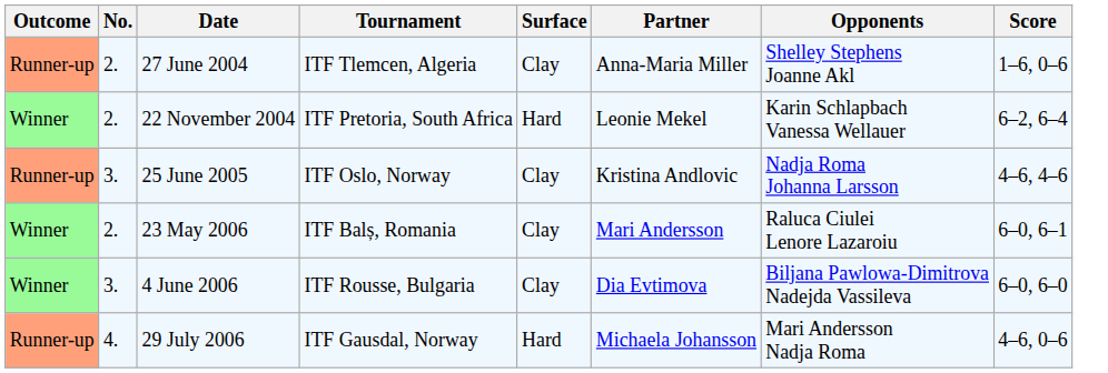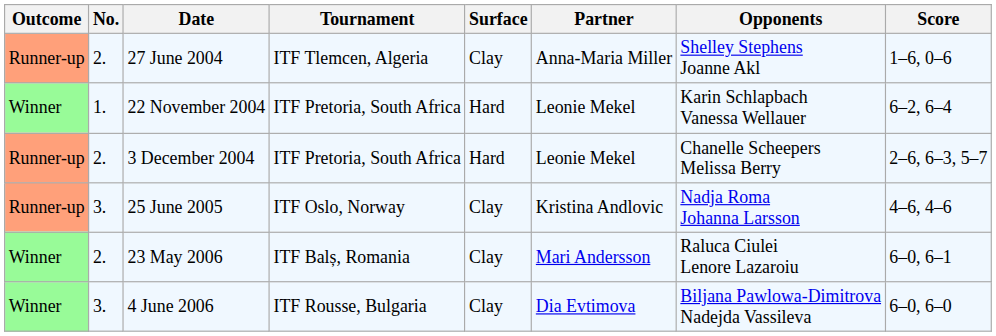 <table class="sortable wikitable" style=font-size:97%>
 <tr>
 <th>Outcome</th>
 <th>No.</th>
 <th>Date</th>
 <th>Tournament</th>
 <th>Surface</th>
 <th>Partner</th>
 <th>Opponents</th>
 <th>Score</th>
 </tr>
 <tr style="background:#f0f8ff;">
 <td style="background:#ffa07a;">Runner-up</td>
 <td>2.</td>
 <td>27 June 2004</td>
 <td>ITF Tlemcen, Algeria</td>
 <td>Clay</td>
 <td> Anna-Maria Miller</td>
 <td> <a href='#'>Shelley Stephens</a> <br>  Joanne Akl</td>
 <td>1–6, 0–6</td>
 </tr>
 <tr style="background:#f0f8ff;">
 <td bgcolor="98FB98">Winner</td>
-<td>2.</td>
+<td>1.</td>
 <td>22 November 2004</td>
 <td>ITF Pretoria, South Africa</td>
 <td>Hard</td>
 <td> Leonie Mekel</td>
 <td> Karin Schlapbach <br>  Vanessa Wellauer</td>
 <td>6–2, 6–4</td>
+</tr>
+<tr style="background:#f0f8ff;">
+<td style="background:#ffa07a;">Runner-up</td>
+<td>2.</td>
+<td>3 December 2004</td>
+<td>ITF Pretoria, South Africa</td>
+<td>Hard</td>
+<td> Leonie Mekel</td>
+<td> Chanelle Scheepers <br>  Melissa Berry</td>
+<td>2–6, 6–3, 5–7</td>
 </tr>
 <tr style="background:#f0f8ff;">
 <td bgcolor=FFA07A>Runner-up</td>
 <td>3.</td>
 <td>25 June 2005</td>
 <td>ITF Oslo, Norway</td>
 <td>Clay</td>
 <td> Kristina Andlovic</td>
 <td> <a href='#'>Nadja Roma</a> <br>  <a href='#'>Johanna Larsson</a></td>
 <td>4–6, 4–6</td>
 </tr>
 <tr style="background:#f0f8ff;">
 <td bgcolor="98FB98">Winner</td>
 <td>2.</td>
 <td>23 May 2006</td>
 <td>ITF Balș, Romania</td>
 <td>Clay</td>
 <td> <a href='#'>Mari Andersson</a></td>
 <td> Raluca Ciulei <br>  Lenore Lazaroiu</td>
 <td>6–0, 6–1</td>
 </tr>
 <tr style="background:#f0f8ff;">
 <td bgcolor="98FB98">Winner</td>
 <td>3.</td>
 <td>4 June 2006</td>
 <td>ITF Rousse, Bulgaria</td>
 <td>Clay</td>
 <td> <a href='#'>Dia Evtimova</a></td>
 <td> <a href='#'>Biljana Pawlowa-Dimitrova</a> <br>  Nadejda Vassileva</td>
 <td>6–0, 6–0</td>
 </tr>
-<tr style="background:#f0f8ff;">
-<td bgcolor="FFA07A">Runner-up</td>
-<td>4.</td>
-<td>29 July 2006</td>
-<td>ITF Gausdal, Norway</td>
-<td>Hard</td>
-<td> <a href='#'>Michaela Johansson</a></td>
-<td> Mari Andersson <br>  Nadja Roma</td>
-<td>4–6, 0–6</td>
-</tr>
 </table>
